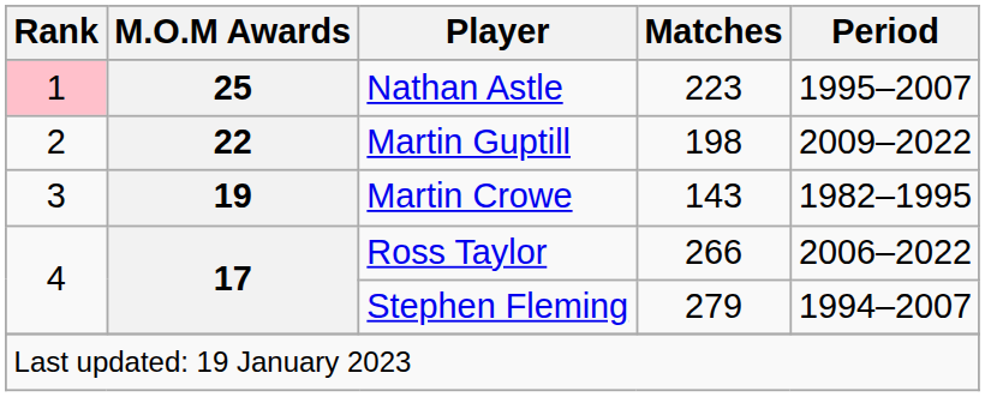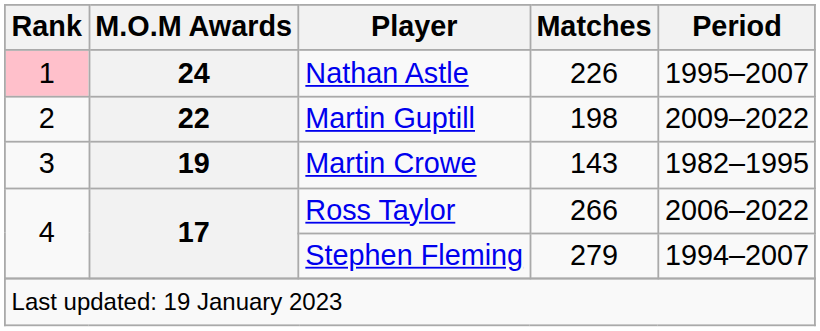 <table class="wikitable plainrowheaders sortable">
 <tr>
 <th scope=col>Rank</th>
 <th scope=col>M.O.M Awards</th>
 <th scope=col>Player</th>
 <th scope=col>Matches</th>
 <th scope=col>Period</th>
 </tr>
 <tr>
 <td align=center style="background: pink;">1</td>
-<th scope=row style=text-align:center;>25</th>
+<th scope=row style=text-align:center;>24</th>
 <td><a href='#'>Nathan Astle</a></td>
-<td align=center>223</td>
+<td align=center>226</td>
 <td>1995–2007</td>
 </tr>
 <tr>
 <td align=center>2</td>
 <th scope=row style=text-align:center;>22</th>
 <td><a href='#'>Martin Guptill</a></td>
 <td align=center>198</td>
 <td>2009–2022</td>
 </tr>
 <tr>
 <td align=center>3</td>
 <th scope=row style=text-align:center;>19</th>
 <td><a href='#'>Martin Crowe</a></td>
 <td align=center>143</td>
 <td>1982–1995</td>
 </tr>
 <tr>
 <td align=center rowspan=2>4</td>
 <th scope=row style=text-align:center; rowspan=2>17</th>
 <td><a href='#'>Ross Taylor</a></td>
 <td align=center>266</td>
 <td>2006–2022</td>
 </tr>
 <tr>
 <td><a href='#'>Stephen Fleming</a></td>
 <td align=center>279</td>
 <td>1994–2007</td>
 </tr>
 <tr>
 </tr>
 <tr class=sortbottom>
 <td colspan=5><small>Last updated: 19 January 2023</small></td>
 </tr>
 </table>
